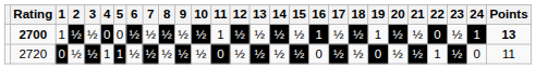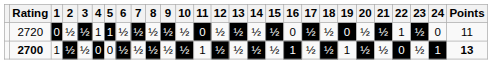 <table class="wikitable" style="text-align:center">
 <tr>
 <th></th>
 <th>Rating</th>
 <th>1</th>
 <th>2</th>
 <th>3</th>
 <th>4</th>
 <th>5</th>
 <th>6</th>
 <th>7</th>
 <th>8</th>
 <th>9</th>
 <th>10</th>
 <th>11</th>
 <th>12</th>
 <th>13</th>
 <th>14</th>
 <th>15</th>
 <th>16</th>
 <th>17</th>
 <th>18</th>
 <th>19</th>
 <th>20</th>
 <th>21</th>
 <th>22</th>
 <th>23</th>
 <th>24</th>
 <th>Points</th>
 </tr>
 <tr>
 <td align=left></td>
+<td>2720</td>
+<td style="background:black; color:white">0</td>
+<td>½</td>
+<td style="background:black; color:white">½</td>
+<td>1</td>
+<td style="background:black; color:white">1</td>
+<td>½</td>
+<td style="background:black; color:white">½</td>
+<td>½</td>
+<td style="background:black; color:white">½</td>
+<td>½</td>
+<td style="background:black; color:white">0</td>
+<td>½</td>
+<td style="background:black; color:white">½</td>
+<td>½</td>
+<td style="background:black; color:white">½</td>
+<td>0</td>
+<td style="background:black; color:white">½</td>
+<td>½</td>
+<td style="background:black; color:white">0</td>
+<td>½</td>
+<td style="background:black; color:white">½</td>
+<td>1</td>
+<td style="background:black; color:white">½</td>
+<td>0</td>
+<td>11</td>
+</tr>
+<tr>
+<td align=left></td>
 <td><strong>2700</strong></td>
 <td>1</td>
 <td style="background:black; color:white">½</td>
 <td>½</td>
 <td style="background:black; color:white">0</td>
 <td>0</td>
 <td style="background:black; color:white">½</td>
 <td>½</td>
 <td style="background:black; color:white">½</td>
 <td>½</td>
 <td style="background:black; color:white">½</td>
 <td>1</td>
 <td style="background:black; color:white">½</td>
 <td>½</td>
 <td style="background:black; color:white">½</td>
 <td>½</td>
 <td style="background:black; color:white">1</td>
 <td>½</td>
 <td style="background:black; color:white">½</td>
 <td>1</td>
 <td style="background:black; color:white">½</td>
 <td>½</td>
 <td style="background:black; color:white">0</td>
 <td>½</td>
 <td style="background:black; color:white">1</td>
 <td><strong>13</strong></td>
 </tr>
-<tr>
-<td align=left></td>
-<td>2720</td>
-<td style="background:black; color:white">0</td>
-<td>½</td>
-<td style="background:black; color:white">½</td>
-<td>1</td>
-<td style="background:black; color:white">1</td>
-<td>½</td>
-<td style="background:black; color:white">½</td>
-<td>½</td>
-<td style="background:black; color:white">½</td>
-<td>½</td>
-<td style="background:black; color:white">0</td>
-<td>½</td>
-<td style="background:black; color:white">½</td>
-<td>½</td>
-<td style="background:black; color:white">½</td>
-<td>0</td>
-<td style="background:black; color:white">½</td>
-<td>½</td>
-<td style="background:black; color:white">0</td>
-<td>½</td>
-<td style="background:black; color:white">½</td>
-<td>1</td>
-<td style="background:black; color:white">½</td>
-<td>0</td>
-<td>11</td>
-</tr>
 </table>
